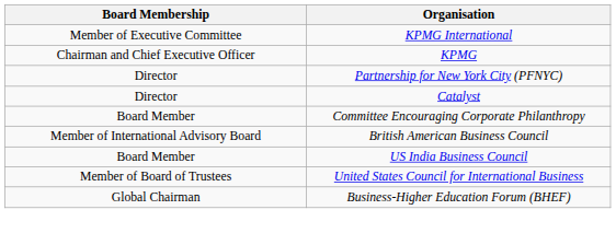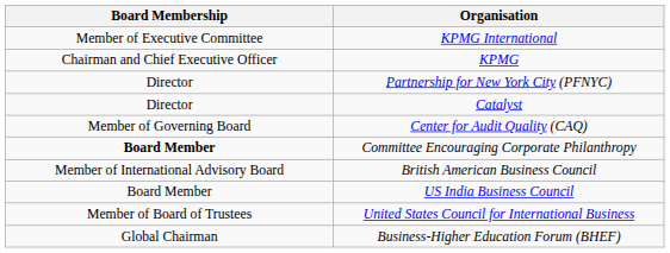 <table width="60%" class="wikitable">
 <tr>
 <th width="10%">Board Membership</th>
 <th width="10%">Organisation</th>
 </tr>
 <tr>
 <td style="text-align:center;">Member of Executive Committee</td>
 <td style="text-align:center;"><em><a href='#'>KPMG International</a></em></td>
 </tr>
 <tr>
 <td style="text-align:center;">Chairman and Chief Executive Officer</td>
 <td style="text-align:center;"><em><a href='#'>KPMG</a></em></td>
 </tr>
 <tr>
 <td style="text-align:center;">Director</td>
 <td style="text-align:center;"><em><a href='#'>Partnership for New York City</a> (PFNYC)</em></td>
 </tr>
 <tr>
 <td style="text-align:center;">Director</td>
 <td style="text-align:center;"><em><a href='#'>Catalyst</a></em></td>
 </tr>
 <tr>
-<td style="text-align:center;">Board Member</td>
+<td style="text-align:center;">Member of Governing Board</td>
+<td style="text-align:center;"><em><a href='#'>Center for Audit Quality</a> (CAQ)</em></td>
+</tr>
+<tr>
+<td style="text-align:center;"><strong>Board Member</strong></td>
 <td style="text-align:center;"><em>Committee Encouraging Corporate Philanthropy</em></td>
 </tr>
 <tr>
 <td style="text-align:center;">Member of International Advisory Board</td>
 <td style="text-align:center;"><em>British American Business Council</em></td>
 </tr>
 <tr>
 <td style="text-align:center;">Board Member</td>
 <td style="text-align:center;"><em><a href='#'>US India Business Council</a></em></td>
 </tr>
 <tr>
 <td style="text-align:center;">Member of Board of Trustees</td>
 <td style="text-align:center;"><em><a href='#'>United States Council for International Business</a></em></td>
 </tr>
 <tr>
 <td style="text-align:center;">Global Chairman</td>
 <td style="text-align:center;"><em>Business-Higher Education Forum (BHEF)</em></td>
 </tr>
 </table>
